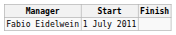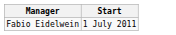 <table class="wikitable">
 <tr>
 <th>Manager</th>
 <th>Start</th>
-<th>Finish</th>
 </tr>
 <tr align="center">
 <td align="left">Fabio Eidelwein</td>
 <td>1 July 2011</td>
-<td></td>
 </tr>
 </table>
